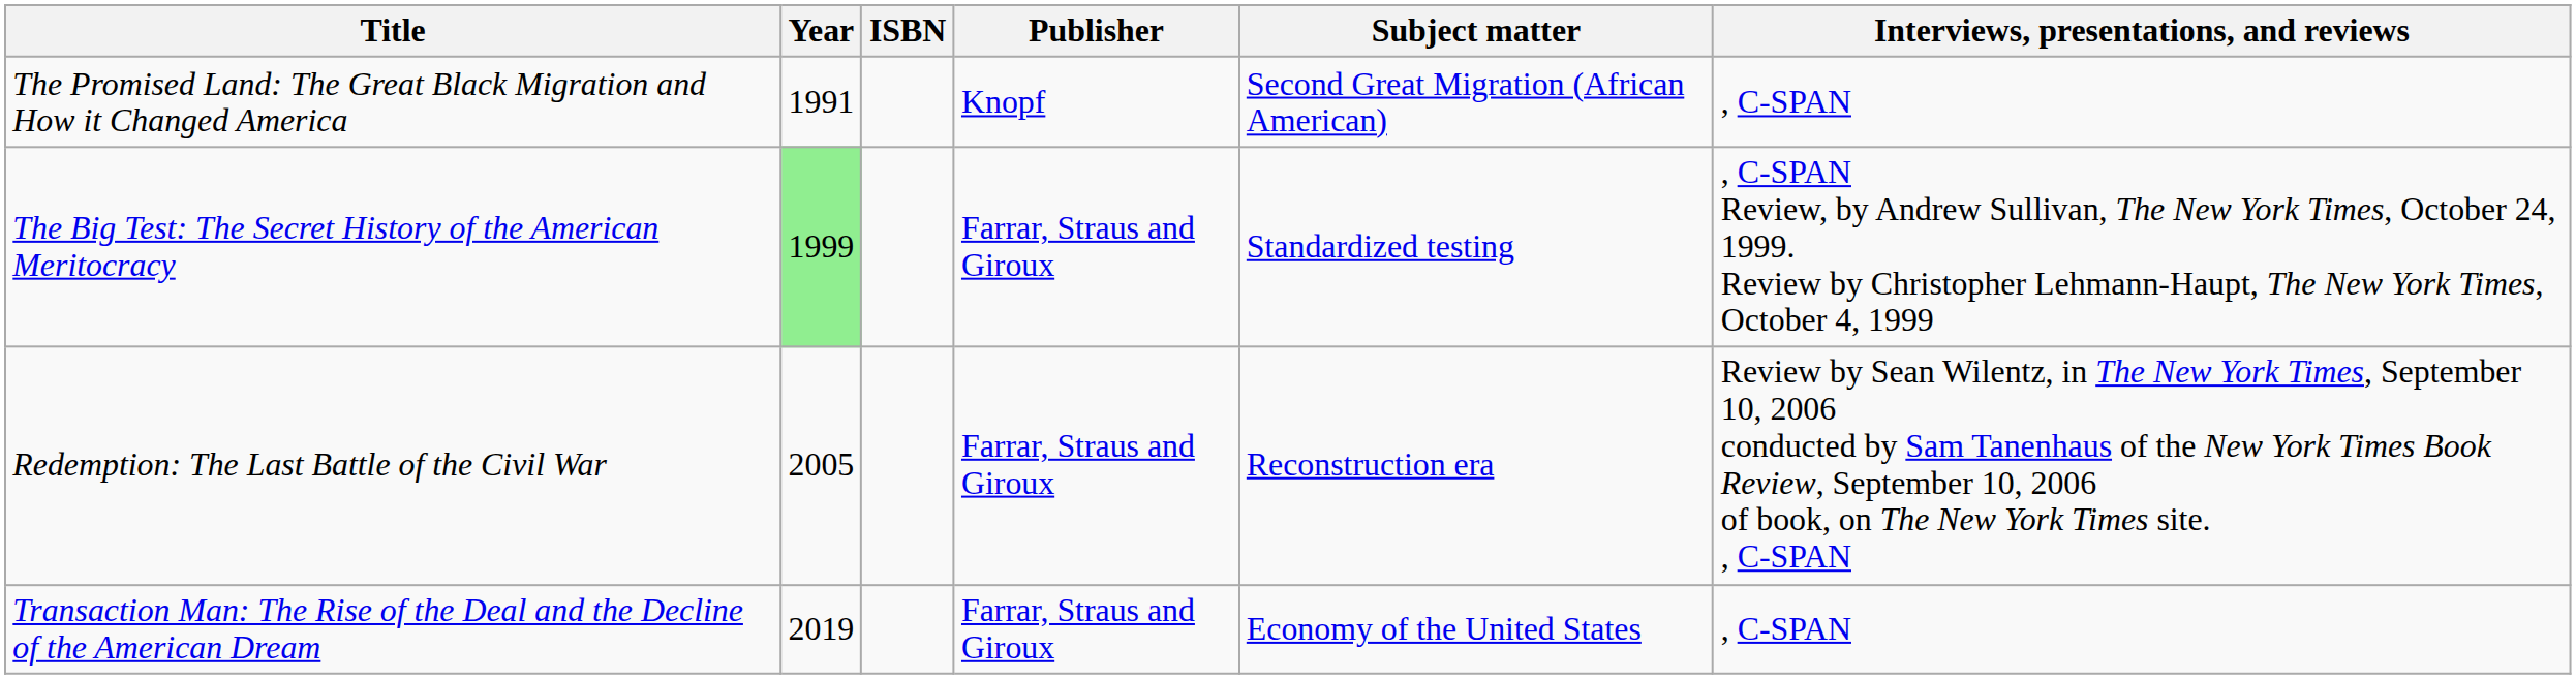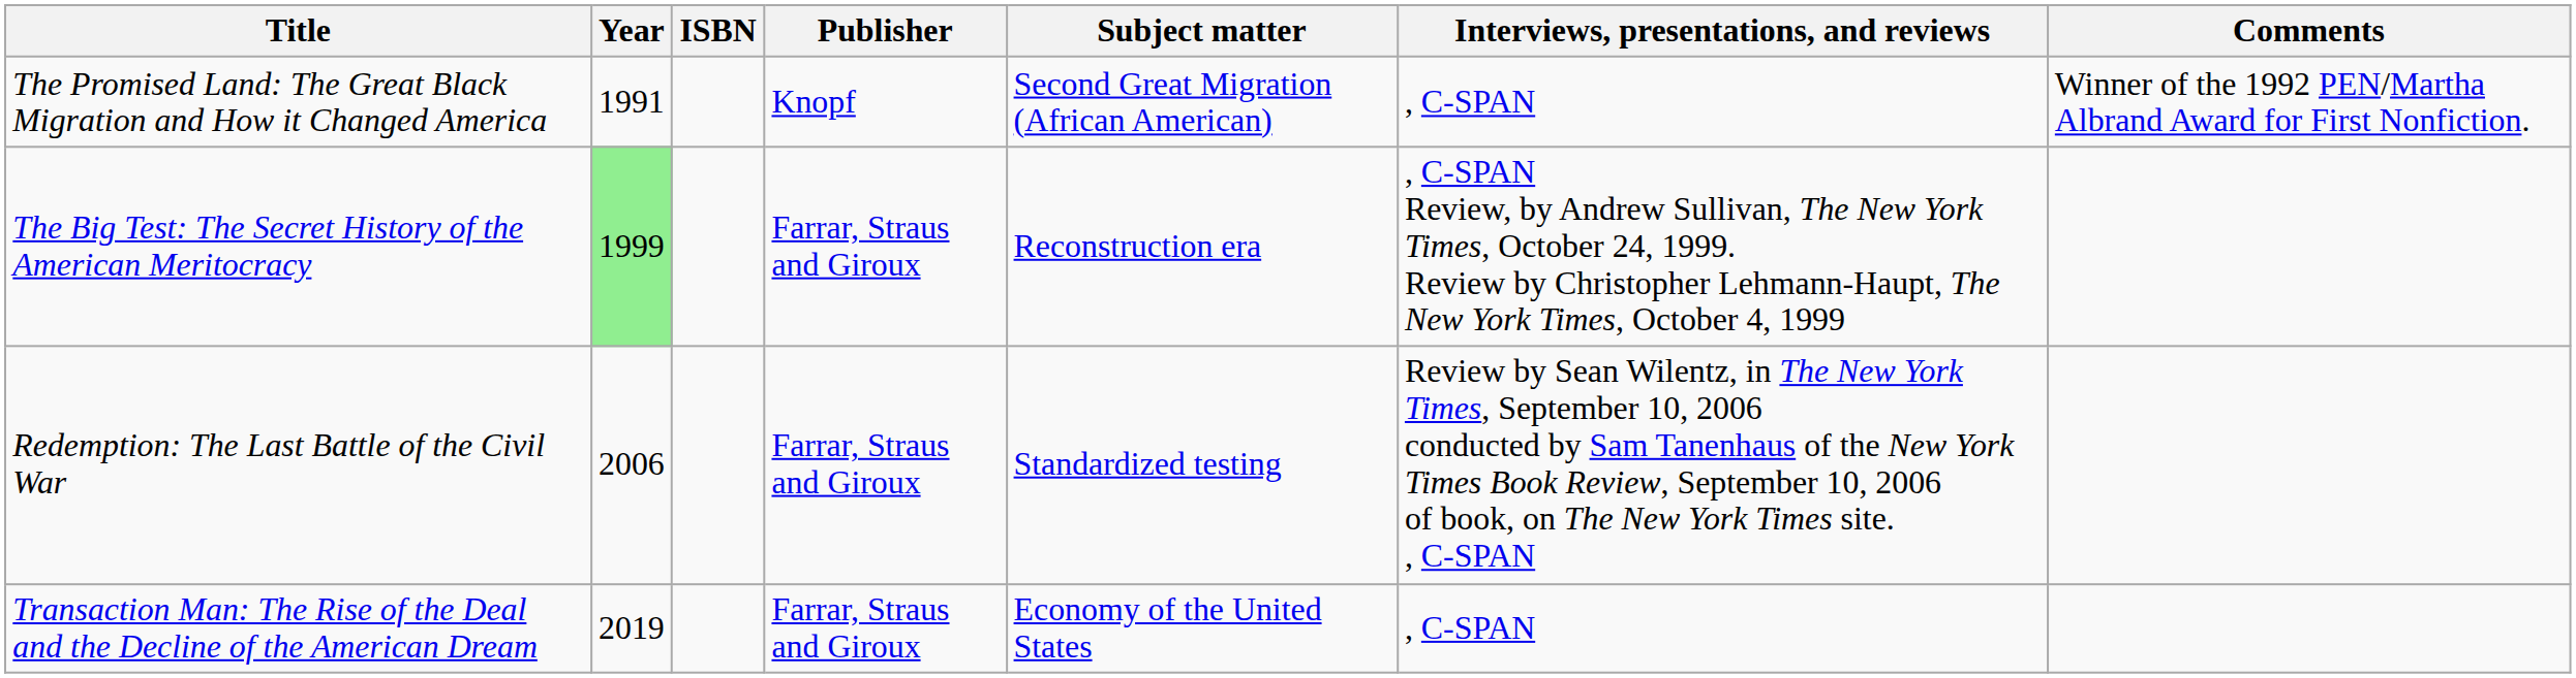 <table class="wikitable">
 <tr>
 <th>Title</th>
 <th>Year</th>
 <th>ISBN</th>
 <th>Publisher</th>
 <th>Subject matter</th>
 <th>Interviews, presentations, and reviews</th>
+<th>Comments</th>
 </tr>
 <tr>
 <td><em>The Promised Land: The Great Black Migration and How it Changed America</em></td>
 <td>1991</td>
 <td></td>
 <td><a href='#'>Knopf</a></td>
 <td><a href='#'>Second Great Migration (African American)</a></td>
 <td>, <a href='#'>C-SPAN</a></td>
+<td>Winner of the 1992 <a href='#'>PEN</a>/<a href='#'>Martha Albrand Award for First Nonfiction</a>.</td>
 </tr>
 <tr>
 <td><em><a href='#'>The Big Test: The Secret History of the American Meritocracy</a></em></td>
 <td style="background: lightgreen;">1999</td>
 <td></td>
 <td><a href='#'>Farrar, Straus and Giroux</a></td>
-<td><a href='#'>Standardized testing</a></td>
+<td><a href='#'>Reconstruction era</a></td>
 <td>, <a href='#'>C-SPAN</a><br> Review, by Andrew Sullivan, <em>The New York Times</em>, October 24, 1999.<br> Review by Christopher Lehmann-Haupt, <em>The New York Times</em>, October 4, 1999</td>
+<td></td>
 </tr>
 <tr>
 <td><em>Redemption: The Last Battle of the Civil War</em></td>
-<td>2005</td>
+<td>2006</td>
 <td></td>
 <td><a href='#'>Farrar, Straus and Giroux</a></td>
-<td><a href='#'>Reconstruction era</a></td>
+<td><a href='#'>Standardized testing</a></td>
 <td> Review by Sean Wilentz, in <em><a href='#'>The New York Times</a></em>, September 10, 2006<br> conducted by <a href='#'>Sam Tanenhaus</a> of the <em>New York Times Book Review</em>, September 10, 2006<br> of book, on <em>The New York Times</em> site.<br>, <a href='#'>C-SPAN</a></td>
+<td></td>
 </tr>
 <tr>
 <td><em><a href='#'>Transaction Man: The Rise of the Deal and the Decline of the American Dream</a></em></td>
 <td>2019</td>
 <td></td>
 <td><a href='#'>Farrar, Straus and Giroux</a></td>
 <td><a href='#'>Economy of the United States</a></td>
 <td>, <a href='#'>C-SPAN</a></td>
+<td></td>
 </tr>
 </table>
